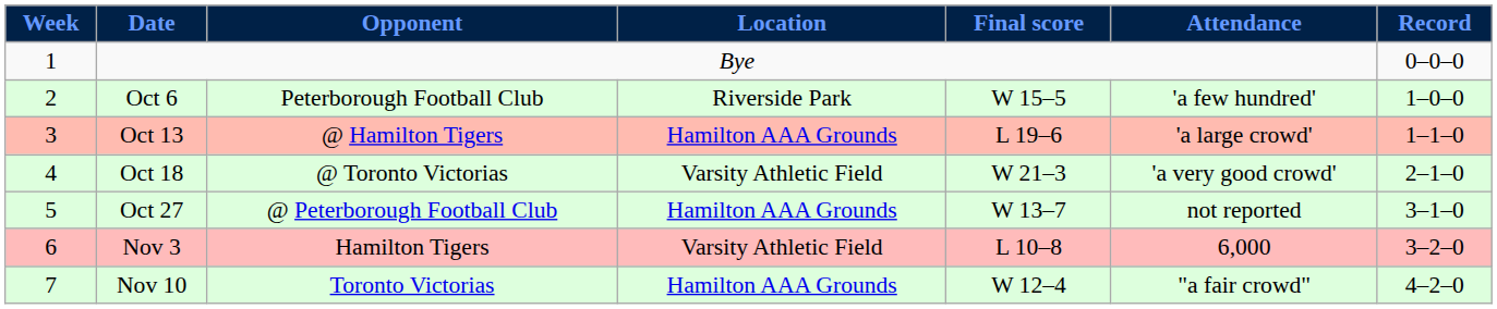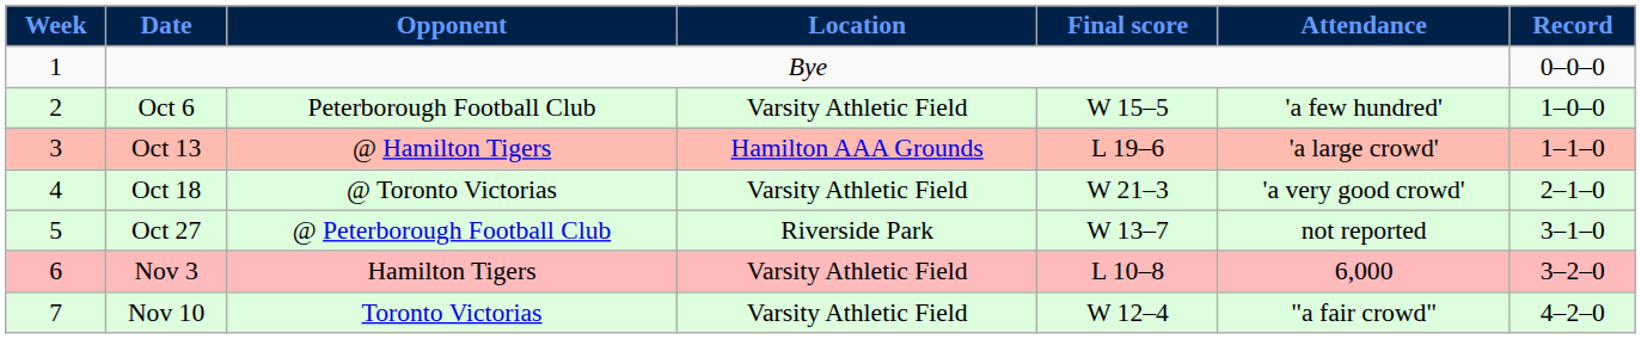 <table class="wikitable" width="80%">
 <tr align="center"  style="background:#002147;color:#6699FF;">
 <td><strong>Week</strong></td>
 <td><strong>Date</strong></td>
 <td><strong>Opponent</strong></td>
 <td><strong>Location</strong></td>
 <td><strong>Final score</strong></td>
 <td><strong>Attendance</strong></td>
 <td><strong>Record</strong></td>
 </tr>
 <tr align="center">
 <td>1</td>
 <td colspan="5"><em>Bye</em></td>
 <td>0–0–0</td>
 </tr>
 <tr align="center" bgcolor="#ddffdd">
 <td>2</td>
 <td>Oct 6</td>
 <td>Peterborough Football Club</td>
-<td>Riverside Park</td>
+<td>Varsity Athletic Field</td>
 <td>W 15–5</td>
 <td>'a few hundred'</td>
 <td>1–0–0</td>
 </tr>
 <tr align="center" bgcolor="#ffbbb">
 <td>3</td>
 <td>Oct 13</td>
 <td>@ <a href='#'>Hamilton Tigers</a></td>
 <td><a href='#'>Hamilton AAA Grounds</a></td>
 <td>L 19–6</td>
 <td>'a large crowd'</td>
 <td>1–1–0</td>
 </tr>
 <tr align="center" bgcolor="#ddffdd">
 <td>4</td>
 <td>Oct 18</td>
 <td>@ Toronto Victorias</td>
 <td>Varsity Athletic Field</td>
 <td>W 21–3</td>
 <td>'a very good crowd'</td>
 <td>2–1–0</td>
 </tr>
 <tr align="center" bgcolor="#ddffdd">
 <td>5</td>
 <td>Oct 27</td>
 <td>@ <a href='#'>Peterborough Football Club</a></td>
-<td><a href='#'>Hamilton AAA Grounds</a></td>
+<td>Riverside Park</td>
 <td>W 13–7</td>
 <td>not reported</td>
 <td>3–1–0</td>
 </tr>
 <tr align="center" bgcolor="#ffbbbb">
 <td>6</td>
 <td>Nov 3</td>
 <td>Hamilton Tigers</td>
 <td>Varsity Athletic Field</td>
 <td>L 10–8</td>
 <td>6,000</td>
 <td>3–2–0</td>
 </tr>
 <tr align="center" bgcolor="#ddffdd">
 <td>7</td>
 <td>Nov 10</td>
 <td><a href='#'>Toronto Victorias</a></td>
-<td><a href='#'>Hamilton AAA Grounds</a></td>
+<td>Varsity Athletic Field</td>
 <td>W 12–4</td>
 <td>"a fair crowd"</td>
 <td>4–2–0</td>
 </tr>
 </table>
